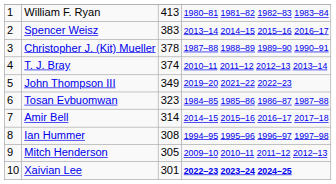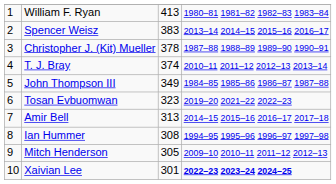 <table class="wikitable">
 <tr>
 </tr>
 <tr>
 <td>1</td>
 <td>William F. Ryan</td>
 <td>413</td>
 <td style="font-size:80%;"><a href='#'>1980–81</a> <a href='#'>1981–82</a> <a href='#'>1982–83</a> <a href='#'>1983–84</a></td>
 </tr>
 <tr>
 <td>2</td>
 <td><a href='#'>Spencer Weisz</a></td>
 <td>383</td>
 <td style="font-size:80%;"><a href='#'>2013–14</a> <a href='#'>2014–15</a> <a href='#'>2015–16</a> <a href='#'>2016–17</a></td>
 </tr>
 <tr>
 <td>3</td>
 <td><a href='#'>Christopher J. (Kit) Mueller</a></td>
 <td>378</td>
 <td style="font-size:80%;"><a href='#'>1987–88</a> <a href='#'>1988–89</a> <a href='#'>1989–90</a> <a href='#'>1990–91</a></td>
 </tr>
 <tr>
 <td>4</td>
 <td><a href='#'>T. J. Bray</a></td>
 <td>374</td>
 <td style="font-size:80%;"><a href='#'>2010–11</a> <a href='#'>2011–12</a> <a href='#'>2012–13</a> <a href='#'>2013–14</a></td>
 </tr>
 <tr>
 <td>5</td>
 <td><a href='#'>John Thompson III</a></td>
 <td>349</td>
-<td style="font-size:80%;"><a href='#'>2019–20</a> <a href='#'>2021–22</a> <a href='#'>2022–23</a></td>
+<td style="font-size:80%;"><a href='#'>1984–85</a> <a href='#'>1985–86</a> <a href='#'>1986–87</a> <a href='#'>1987–88</a></td>
 </tr>
 <tr>
 <td>6</td>
 <td><a href='#'>Tosan Evbuomwan</a></td>
 <td>323</td>
-<td style="font-size:80%;"><a href='#'>1984–85</a> <a href='#'>1985–86</a> <a href='#'>1986–87</a> <a href='#'>1987–88</a></td>
+<td style="font-size:80%;"><a href='#'>2019–20</a> <a href='#'>2021–22</a> <a href='#'>2022–23</a></td>
 </tr>
 <tr>
 <td>7</td>
 <td><a href='#'>Amir Bell</a></td>
-<td>314</td>
+<td>313</td>
 <td style="font-size:80%;"><a href='#'>2014–15</a> <a href='#'>2015–16</a> <a href='#'>2016–17</a> <a href='#'>2017–18</a></td>
 </tr>
 <tr>
 <td>8</td>
 <td><a href='#'>Ian Hummer</a></td>
 <td>308</td>
 <td style="font-size:80%;"><a href='#'>1994–95</a> <a href='#'>1995–96</a> <a href='#'>1996–97</a> <a href='#'>1997–98</a></td>
 </tr>
 <tr>
 <td>9</td>
 <td><a href='#'>Mitch Henderson</a></td>
 <td>305</td>
 <td style="font-size:80%;"><a href='#'>2009–10</a> <a href='#'>2010–11</a> <a href='#'>2011–12</a> <a href='#'>2012–13</a></td>
 </tr>
 <tr>
 <td>10</td>
 <td><a href='#'>Xaivian Lee</a></td>
 <td>301</td>
 <td style="font-size:80%;"><strong><a href='#'>2022–23</a> <a href='#'>2023–24</a> <a href='#'>2024–25</a></strong></td>
 </tr>
 </table>
